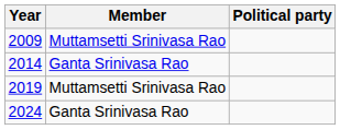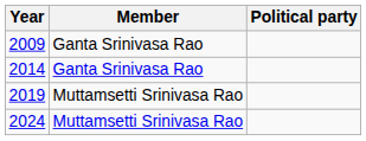 <table class="wikitable sortable">
 <tr>
 <th>Year</th>
 <th>Member</th>
 <th colspan="2">Political party</th>
 </tr>
 <tr>
 <td><a href='#'>2009</a></td>
-<td><a href='#'>Muttamsetti Srinivasa Rao</a></td>
+<td>Ganta Srinivasa Rao</td>
 <td></td>
 </tr>
 <tr>
 <td><a href='#'>2014</a></td>
 <td><a href='#'>Ganta Srinivasa Rao</a></td>
 <td></td>
 </tr>
 <tr>
 <td><a href='#'>2019</a></td>
 <td>Muttamsetti Srinivasa Rao</td>
 <td></td>
 </tr>
 <tr>
 <td><a href='#'>2024</a></td>
-<td>Ganta Srinivasa Rao</td>
+<td><a href='#'>Muttamsetti Srinivasa Rao</a></td>
 <td></td>
 </tr>
 </table>
